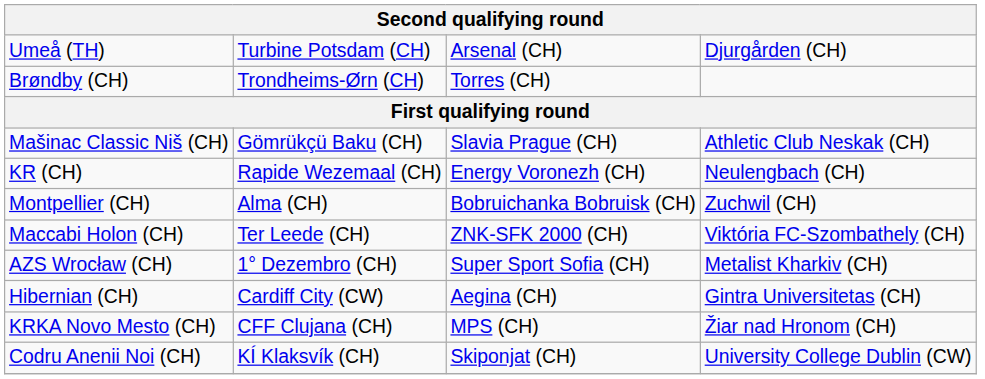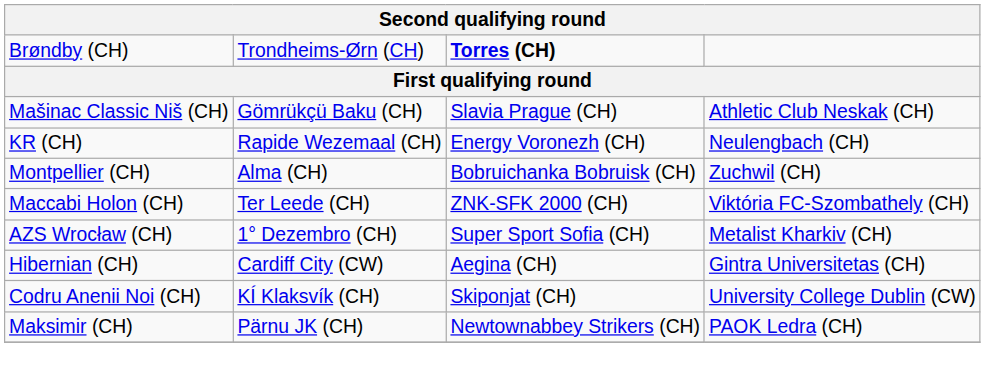 <table class="wikitable">
 <tr>
 <th colspan="4">Second qualifying round</th>
 </tr>
 <tr>
-<td> <a href='#'>Umeå</a> (<a href='#'>TH</a>)</td>
-<td> <a href='#'>Turbine Potsdam</a> (<a href='#'>CH</a>)</td>
-<td> <a href='#'>Arsenal</a> (CH)</td>
-<td> <a href='#'>Djurgården</a> (CH)</td>
-</tr>
-<tr>
 <td> <a href='#'>Brøndby</a> (CH)</td>
 <td> <a href='#'>Trondheims-Ørn</a> (<a href='#'>CH</a>)</td>
-<td> <a href='#'>Torres</a> (CH)</td>
+<td><strong> <a href='#'>Torres</a> (CH)</strong></td>
 </tr>
 <tr>
 <th colspan="4">First qualifying round</th>
 </tr>
 <tr>
 <td> <a href='#'>Mašinac Classic Niš</a> (CH)</td>
 <td> <a href='#'>Gömrükçü Baku</a> (CH)</td>
 <td> <a href='#'>Slavia Prague</a> (CH)</td>
 <td> <a href='#'>Athletic Club Neskak</a> (CH)</td>
 </tr>
 <tr>
 <td> <a href='#'>KR</a> (CH)</td>
 <td> <a href='#'>Rapide Wezemaal</a> (CH)</td>
 <td> <a href='#'>Energy Voronezh</a> (CH)</td>
 <td> <a href='#'>Neulengbach</a> (CH)</td>
 </tr>
 <tr>
 <td> <a href='#'>Montpellier</a> (CH)</td>
 <td> <a href='#'>Alma</a> (CH)</td>
 <td> <a href='#'>Bobruichanka Bobruisk</a> (CH)</td>
 <td> <a href='#'>Zuchwil</a> (CH)</td>
 </tr>
 <tr>
 <td> <a href='#'>Maccabi Holon</a> (CH)</td>
 <td> <a href='#'>Ter Leede</a> (CH)</td>
 <td> <a href='#'>ZNK-SFK 2000</a> (CH)</td>
 <td> <a href='#'>Viktória FC-Szombathely</a> (CH)</td>
 </tr>
 <tr>
 <td> <a href='#'>AZS Wrocław</a> (CH)</td>
 <td> <a href='#'>1° Dezembro</a> (CH)</td>
 <td> <a href='#'>Super Sport Sofia</a> (CH)</td>
 <td> <a href='#'>Metalist Kharkiv</a> (CH)</td>
 </tr>
 <tr>
 <td> <a href='#'>Hibernian</a> (CH)</td>
 <td> <a href='#'>Cardiff City</a> (CW)</td>
 <td> <a href='#'>Aegina</a> (CH)</td>
 <td> <a href='#'>Gintra Universitetas</a> (CH)</td>
 </tr>
 <tr>
-<td> <a href='#'>KRKA Novo Mesto</a> (CH)</td>
-<td> <a href='#'>CFF Clujana</a> (CH)</td>
-<td> <a href='#'>MPS</a> (CH)</td>
-<td> <a href='#'>Žiar nad Hronom</a> (CH)</td>
-</tr>
-<tr>
 <td> <a href='#'>Codru Anenii Noi</a> (CH)</td>
 <td> <a href='#'>KÍ Klaksvík</a> (CH)</td>
 <td> <a href='#'>Skiponjat</a> (CH)</td>
 <td> <a href='#'>University College Dublin</a> (CW)</td>
 </tr>
 <tr>
+<td> <a href='#'>Maksimir</a> (CH)</td>
+<td> <a href='#'>Pärnu JK</a> (CH)</td>
+<td> <a href='#'>Newtownabbey Strikers</a> (CH)</td>
+<td> <a href='#'>PAOK Ledra</a> (CH)</td>
+</tr>
+<tr>
 </tr>
 </table>
